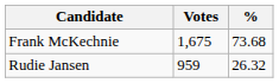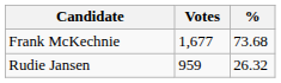 <table class="wikitable">
 <tr>
 <th style="width: 170px">Candidate</th>
 <th style="width: 50px">Votes</th>
 <th style="width: 40px">%</th>
 </tr>
 <tr>
 <td>Frank McKechnie</td>
-<td>1,675</td>
+<td>1,677</td>
 <td>73.68</td>
 </tr>
 <tr>
 <td>Rudie Jansen</td>
 <td>959</td>
 <td>26.32</td>
 </tr>
 </table>
